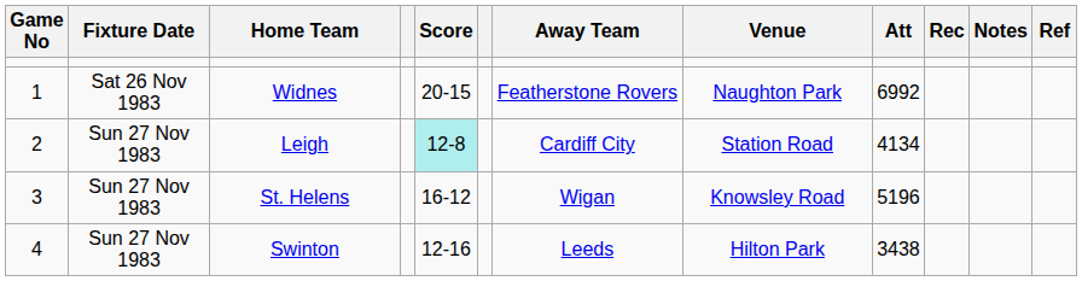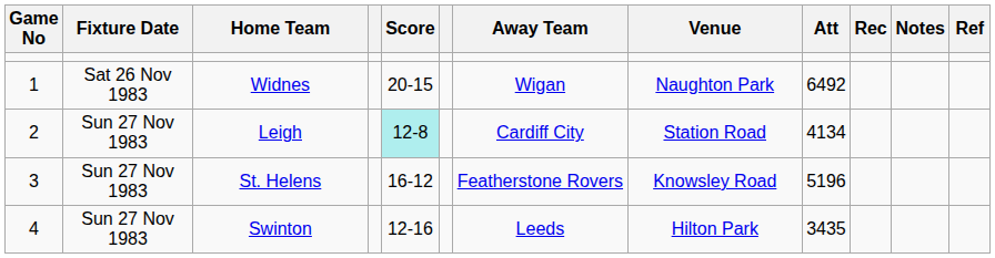 <table class="wikitable" style="text-align:center;">
 <tr>
 <th width=10 abbr="No">Game No</th>
 <th width=110 abbr="Date">Fixture Date</th>
 <th width=150 abbr="Home Team">Home Team</th>
 <th width=5 abbr="space"></th>
 <th width=20 abbr="Score">Score</th>
 <th width=5 abbr="space"></th>
 <th width=150 abbr="Away Team">Away Team</th>
 <th width=150 abbr="Venue">Venue</th>
 <th width=30 abbr="Att">Att</th>
 <th width=30 abbr="Rec">Rec</th>
 <th width=20 abbr="Notes">Notes</th>
 <th width=30 abbr="Ref">Ref</th>
 </tr>
 <tr>
 <td></td>
 <td></td>
 <td></td>
 <td></td>
 <td></td>
 <td></td>
 <td></td>
 <td></td>
 <td></td>
 <td></td>
 <td></td>
 </tr>
 <tr>
 <td>1</td>
 <td>Sat 26 Nov 1983</td>
 <td><a href='#'>Widnes</a></td>
 <td></td>
 <td>20-15</td>
 <td></td>
-<td><a href='#'>Featherstone Rovers</a></td>
+<td><a href='#'>Wigan</a></td>
 <td><a href='#'>Naughton Park</a></td>
-<td>6992</td>
+<td>6492</td>
 <td></td>
 <td></td>
 <td></td>
 </tr>
 <tr>
 <td>2</td>
 <td>Sun 27 Nov 1983</td>
 <td><a href='#'>Leigh</a></td>
 <td></td>
 <td style="background: paleturquoise;">12-8</td>
 <td></td>
 <td><a href='#'>Cardiff City</a></td>
 <td><a href='#'>Station Road</a></td>
 <td>4134</td>
 <td></td>
 <td></td>
 <td></td>
 </tr>
 <tr>
 <td>3</td>
 <td>Sun 27 Nov 1983</td>
 <td><a href='#'>St. Helens</a></td>
 <td></td>
 <td>16-12</td>
 <td></td>
-<td><a href='#'>Wigan</a></td>
+<td><a href='#'>Featherstone Rovers</a></td>
 <td><a href='#'>Knowsley Road</a></td>
 <td>5196</td>
 <td></td>
 <td></td>
 <td></td>
 </tr>
 <tr>
 <td>4</td>
 <td>Sun 27 Nov 1983</td>
 <td><a href='#'>Swinton</a></td>
 <td></td>
 <td>12-16</td>
 <td></td>
 <td><a href='#'>Leeds</a></td>
 <td><a href='#'>Hilton Park</a></td>
-<td>3438</td>
+<td>3435</td>
 <td></td>
 <td></td>
 <td></td>
 </tr>
 </table>
